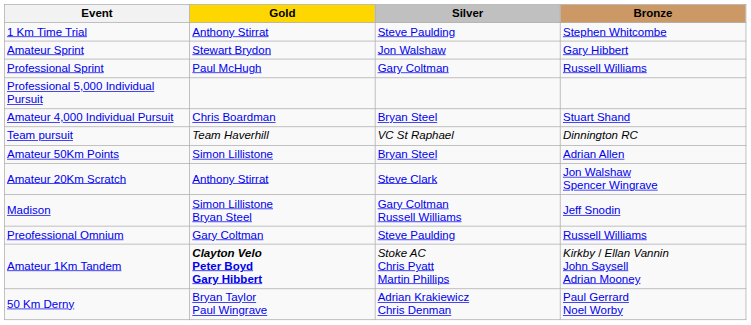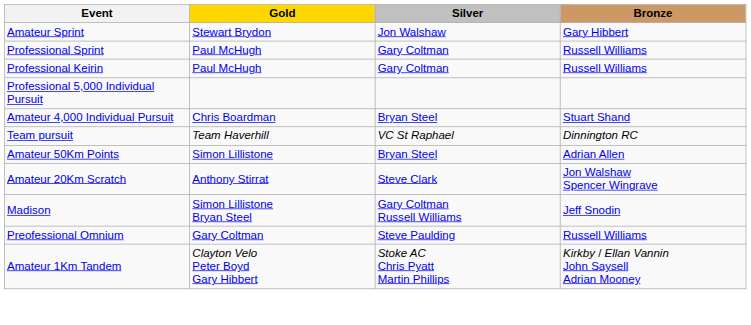 <table class="wikitable" style="font-size: 100%">
 <tr>
 <th width=250>Event</th>
 <th width=250 style="background-color: gold;">Gold</th>
 <th width=250 style="background-color: silver;">Silver</th>
 <th width=250 style="background-color: #cc9966;">Bronze</th>
-</tr>
-<tr>
-<td><a href='#'>1 Km Time Trial</a></td>
-<td><a href='#'>Anthony Stirrat</a></td>
-<td><a href='#'>Steve Paulding</a></td>
-<td><a href='#'>Stephen Whitcombe</a></td>
 </tr>
 <tr>
 <td><a href='#'>Amateur Sprint</a></td>
 <td><a href='#'>Stewart Brydon</a></td>
 <td><a href='#'>Jon Walshaw</a></td>
 <td><a href='#'>Gary Hibbert</a></td>
 </tr>
 <tr>
 <td><a href='#'>Professional Sprint</a></td>
+<td><a href='#'>Paul McHugh</a></td>
+<td><a href='#'>Gary Coltman</a></td>
+<td><a href='#'>Russell Williams</a></td>
+</tr>
+<tr>
+<td><a href='#'>Professional Keirin</a></td>
 <td><a href='#'>Paul McHugh</a></td>
 <td><a href='#'>Gary Coltman</a></td>
 <td><a href='#'>Russell Williams</a></td>
 </tr>
 <tr>
 <td><a href='#'>Professional 5,000 Individual Pursuit</a></td>
 <td></td>
 <td></td>
 <td></td>
 </tr>
 <tr>
 <td><a href='#'>Amateur 4,000 Individual Pursuit</a></td>
 <td><a href='#'>Chris Boardman</a></td>
 <td><a href='#'>Bryan Steel</a></td>
 <td><a href='#'>Stuart Shand</a></td>
 </tr>
 <tr>
 <td><a href='#'>Team pursuit</a></td>
 <td><em>Team Haverhill</em><br></td>
 <td><em>VC St Raphael</em></td>
 <td><em>Dinnington RC</em></td>
 </tr>
 <tr>
 <td><a href='#'>Amateur 50Km Points</a></td>
 <td><a href='#'>Simon Lillistone</a></td>
 <td><a href='#'>Bryan Steel</a></td>
 <td><a href='#'>Adrian Allen</a></td>
 </tr>
 <tr>
 <td><a href='#'>Amateur 20Km Scratch</a></td>
 <td><a href='#'>Anthony Stirrat</a></td>
 <td><a href='#'>Steve Clark</a></td>
 <td><a href='#'>Jon Walshaw</a> <br> <a href='#'>Spencer Wingrave</a></td>
 </tr>
 <tr>
 <td><a href='#'>Madison</a></td>
 <td><a href='#'>Simon Lillistone</a> <br> <a href='#'>Bryan Steel</a></td>
 <td><a href='#'>Gary Coltman</a> <br> <a href='#'>Russell Williams</a></td>
 <td><a href='#'>Jeff Snodin</a></td>
 </tr>
 <tr>
 <td><a href='#'>Preofessional Omnium</a></td>
 <td><a href='#'>Gary Coltman</a></td>
 <td><a href='#'>Steve Paulding</a></td>
 <td><a href='#'>Russell Williams</a></td>
 </tr>
 <tr>
 <td><a href='#'>Amateur 1Km Tandem</a></td>
-<td><strong><em>Clayton Velo</em><br><a href='#'>Peter Boyd</a> <br> <a href='#'>Gary Hibbert</a></strong></td>
+<td><em>Clayton Velo</em><br><a href='#'>Peter Boyd</a> <br> <a href='#'>Gary Hibbert</a></td>
 <td><em>Stoke AC</em><br><a href='#'>Chris Pyatt</a> <br> <a href='#'>Martin Phillips</a></td>
 <td><em>Kirkby</em> / <em>Ellan Vannin</em> <br><a href='#'>John Saysell</a> <br> <a href='#'>Adrian Mooney</a></td>
 </tr>
-<tr>
-<td><a href='#'>50 Km Derny</a></td>
-<td><a href='#'>Bryan Taylor</a> <br> <a href='#'>Paul Wingrave</a></td>
-<td><a href='#'>Adrian Krakiewicz</a> <br> <a href='#'>Chris Denman</a></td>
-<td><a href='#'>Paul Gerrard</a><br><a href='#'>Noel Worby</a></td>
-</tr>
 </table>
